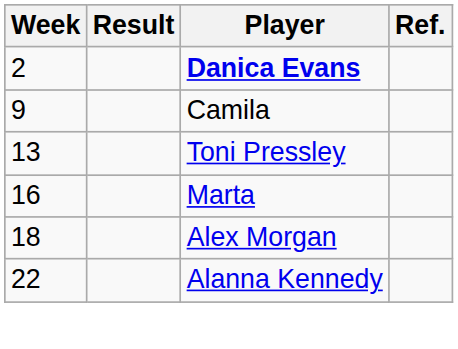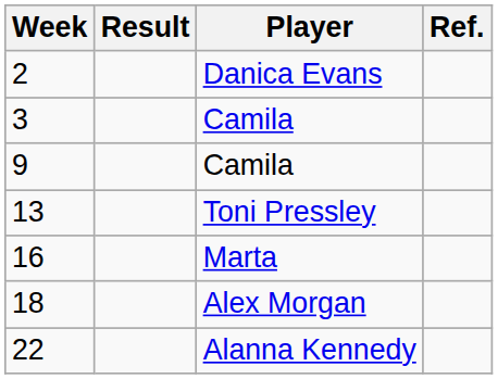 <table class="wikitable">
 <tr>
 <th>Week</th>
 <th>Result</th>
 <th>Player</th>
 <th>Ref.</th>
 </tr>
 <tr>
 <td>2</td>
 <td></td>
-<td><strong> <a href='#'>Danica Evans</a></strong></td>
+<td> <a href='#'>Danica Evans</a></td>
+<td></td>
+</tr>
+<tr>
+<td>3</td>
+<td></td>
+<td> <a href='#'>Camila</a></td>
 <td></td>
 </tr>
 <tr>
 <td>9</td>
 <td></td>
 <td> Camila</td>
 <td></td>
 </tr>
 <tr>
 <td>13</td>
 <td></td>
 <td> <a href='#'>Toni Pressley</a></td>
 <td></td>
 </tr>
 <tr>
 <td>16</td>
 <td></td>
 <td> <a href='#'>Marta</a></td>
 <td></td>
 </tr>
 <tr>
 <td>18</td>
 <td></td>
 <td> <a href='#'>Alex Morgan</a></td>
 <td></td>
 </tr>
 <tr>
 <td>22</td>
 <td></td>
 <td> <a href='#'>Alanna Kennedy</a></td>
 <td></td>
 </tr>
 </table>
